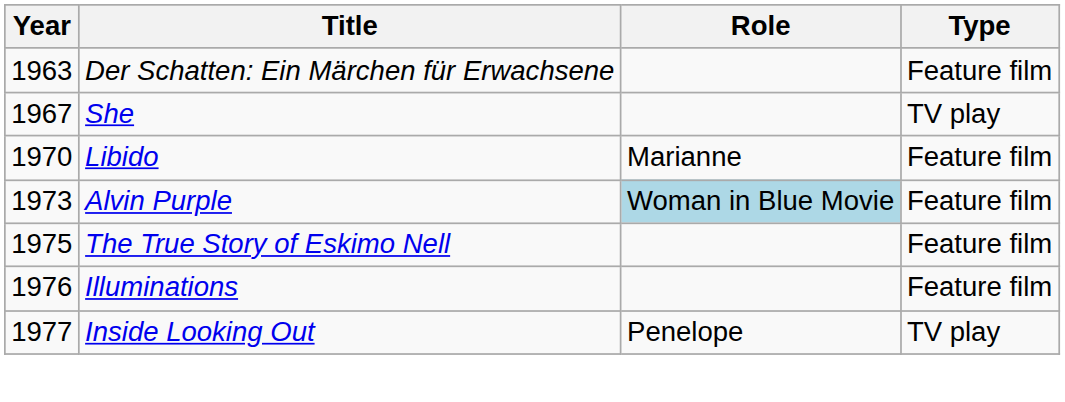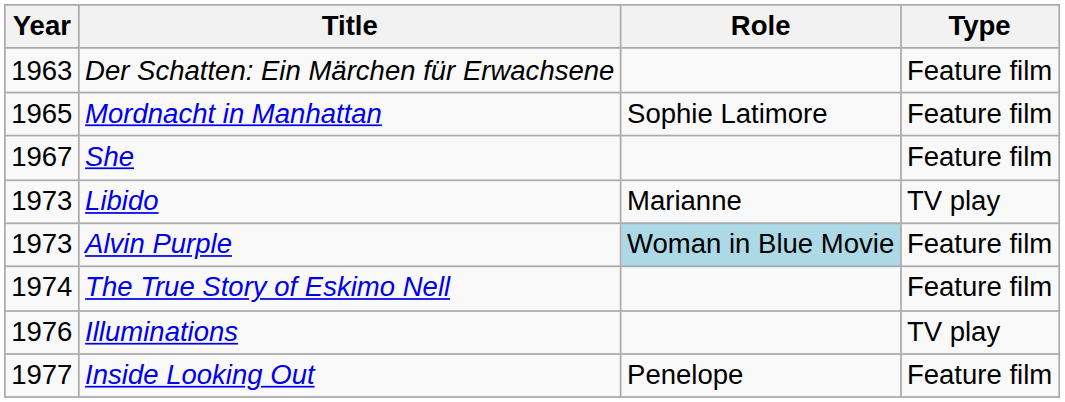 <table class="wikitable">
 <tr>
 <th>Year</th>
 <th>Title</th>
 <th>Role</th>
 <th>Type</th>
 </tr>
 <tr>
 <td>1963</td>
 <td><em>Der Schatten: Ein Märchen für Erwachsene</em></td>
 <td></td>
 <td>Feature film</td>
 </tr>
 <tr>
+<td>1965</td>
+<td><em><a href='#'>Mordnacht in Manhattan</a></em></td>
+<td>Sophie Latimore</td>
+<td>Feature film</td>
+</tr>
+<tr>
 <td>1967</td>
 <td><em><a href='#'>She</a></em></td>
 <td></td>
-<td>TV play</td>
+<td>Feature film</td>
 </tr>
 <tr>
-<td>1970</td>
+<td>1973</td>
 <td><em><a href='#'>Libido</a></em></td>
 <td>Marianne</td>
-<td>Feature film</td>
+<td>TV play</td>
 </tr>
 <tr>
 <td>1973</td>
 <td><em><a href='#'>Alvin Purple</a></em></td>
 <td style="background: lightblue;">Woman in Blue Movie</td>
 <td>Feature film</td>
 </tr>
 <tr>
-<td>1975</td>
+<td>1974</td>
 <td><em><a href='#'>The True Story of Eskimo Nell</a></em></td>
 <td></td>
 <td>Feature film</td>
 </tr>
 <tr>
 <td>1976</td>
 <td><em><a href='#'>Illuminations</a></em></td>
 <td></td>
-<td>Feature film</td>
+<td>TV play</td>
 </tr>
 <tr>
 <td>1977</td>
 <td><em><a href='#'>Inside Looking Out</a></em></td>
 <td>Penelope</td>
-<td>TV play</td>
+<td>Feature film</td>
 </tr>
 </table>
